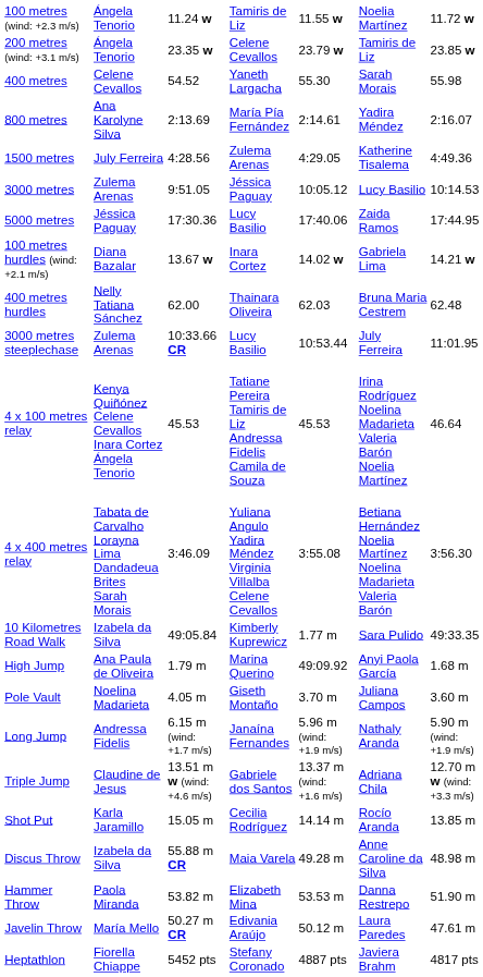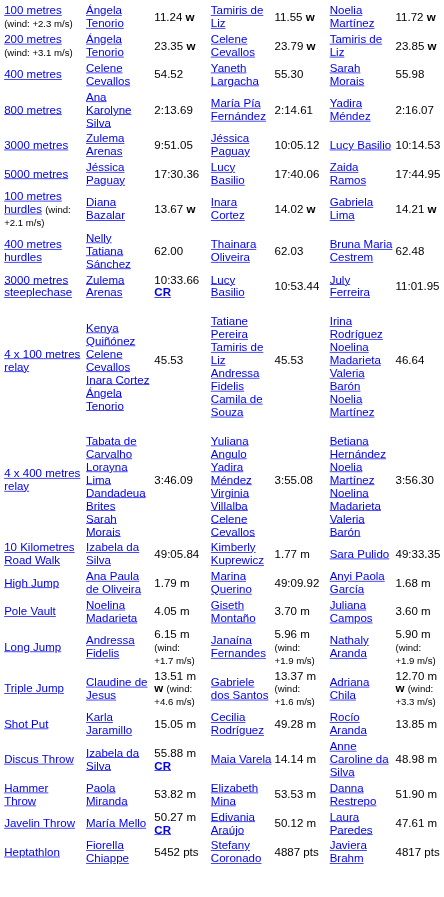 <table>
 <tr>
 <td><a href='#'>100 metres</a> <small>(wind: +2.3 m/s)</small></td>
 <td align=left><a href='#'>Ángela Tenorio</a> <br> </td>
 <td>11.24 <strong>w</strong></td>
 <td align=left><a href='#'>Tamiris de Liz</a> <br> </td>
 <td>11.55 <strong>w</strong></td>
 <td align=left><a href='#'>Noelia Martínez</a> <br> </td>
 <td>11.72 <strong>w</strong></td>
 </tr>
 <tr>
 <td><a href='#'>200 metres</a> <small>(wind: +3.1 m/s)</small></td>
 <td align=left><a href='#'>Ángela Tenorio</a> <br> </td>
 <td>23.35 <strong>w</strong></td>
 <td align=left><a href='#'>Celene Cevallos</a> <br> </td>
 <td>23.79 <strong>w</strong></td>
 <td align=left><a href='#'>Tamiris de Liz</a> <br> </td>
 <td>23.85 <strong>w</strong></td>
 </tr>
 <tr>
 <td><a href='#'>400 metres</a></td>
 <td align=left><a href='#'>Celene Cevallos</a> <br> </td>
 <td>54.52</td>
 <td align=left><a href='#'>Yaneth Largacha</a> <br> </td>
 <td>55.30</td>
 <td align=left><a href='#'>Sarah Morais</a> <br> </td>
 <td>55.98</td>
 </tr>
 <tr>
 <td><a href='#'>800 metres</a></td>
 <td align=left><a href='#'>Ana Karolyne Silva</a> <br> </td>
 <td>2:13.69</td>
 <td align=left><a href='#'>María Pía Fernández</a> <br> </td>
 <td>2:14.61</td>
 <td align=left><a href='#'>Yadira Méndez</a> <br> </td>
 <td>2:16.07</td>
-</tr>
-<tr>
-<td><a href='#'>1500 metres</a></td>
-<td align=left><a href='#'>July Ferreira</a> <br> </td>
-<td>4:28.56</td>
-<td align=left><a href='#'>Zulema Arenas</a> <br> </td>
-<td>4:29.05</td>
-<td align=left><a href='#'>Katherine Tisalema</a> <br> </td>
-<td>4:49.36</td>
 </tr>
 <tr>
 <td><a href='#'>3000 metres</a></td>
 <td align=left><a href='#'>Zulema Arenas</a> <br> </td>
 <td>9:51.05</td>
 <td align=left><a href='#'>Jéssica Paguay</a> <br> </td>
 <td>10:05.12</td>
 <td align=left><a href='#'>Lucy Basilio</a> <br> </td>
 <td>10:14.53</td>
 </tr>
 <tr>
 <td><a href='#'>5000 metres</a></td>
 <td align=left><a href='#'>Jéssica Paguay</a> <br> </td>
 <td>17:30.36</td>
 <td align=left><a href='#'>Lucy Basilio</a> <br> </td>
 <td>17:40.06</td>
 <td align=left><a href='#'>Zaida Ramos</a> <br> </td>
 <td>17:44.95</td>
 </tr>
 <tr>
 <td><a href='#'>100 metres hurdles</a> <small>(wind: +2.1 m/s)</small></td>
 <td align=left><a href='#'>Diana Bazalar</a> <br> </td>
 <td>13.67 <strong>w</strong></td>
 <td align=left><a href='#'>Inara Cortez</a> <br> </td>
 <td>14.02 <strong>w</strong></td>
 <td align=left><a href='#'>Gabriela Lima</a> <br> </td>
 <td>14.21 <strong>w</strong></td>
 </tr>
 <tr>
 <td><a href='#'>400 metres hurdles</a></td>
 <td align=left><a href='#'>Nelly Tatiana Sánchez</a> <br> </td>
 <td>62.00</td>
 <td align=left><a href='#'>Thainara Oliveira</a> <br> </td>
 <td>62.03</td>
 <td align=left><a href='#'>Bruna Maria Cestrem</a> <br> </td>
 <td>62.48</td>
 </tr>
 <tr>
 <td><a href='#'>3000 metres steeplechase</a></td>
 <td align=left><a href='#'>Zulema Arenas</a> <br> </td>
 <td>10:33.66 <a href='#'><strong>CR</strong></a></td>
 <td align=left><a href='#'>Lucy Basilio</a> <br> </td>
 <td>10:53.44</td>
 <td align=left><a href='#'>July Ferreira</a> <br> </td>
 <td>11:01.95</td>
 </tr>
 <tr>
 <td><a href='#'>4 x 100 metres relay</a></td>
 <td> <br> <a href='#'>Kenya Quiñónez</a> <br> <a href='#'>Celene Cevallos</a> <br> <a href='#'>Inara Cortez</a> <br> <a href='#'>Ángela Tenorio</a></td>
 <td>45.53</td>
 <td> <br> <a href='#'>Tatiane Pereira</a> <br> <a href='#'>Tamiris de Liz</a> <br> <a href='#'>Andressa Fidelis</a> <br> <a href='#'>Camila de Souza</a></td>
 <td>45.53</td>
 <td> <br> <a href='#'>Irina Rodríguez</a> <br> <a href='#'>Noelina Madarieta</a> <br> <a href='#'>Valeria Barón</a> <br> <a href='#'>Noelia Martínez</a></td>
 <td>46.64</td>
 </tr>
 <tr>
 <td><a href='#'>4 x 400 metres relay</a></td>
 <td> <br> <a href='#'>Tabata de Carvalho</a> <br> <a href='#'>Lorayna Lima</a> <br> <a href='#'>Dandadeua Brites</a> <br> <a href='#'>Sarah Morais</a></td>
 <td>3:46.09</td>
 <td> <br> <a href='#'>Yuliana Angulo</a> <br> <a href='#'>Yadira Méndez</a> <br> <a href='#'>Virginia Villalba</a> <br> <a href='#'>Celene Cevallos</a></td>
 <td>3:55.08</td>
 <td> <br> <a href='#'>Betiana Hernández</a> <br> <a href='#'>Noelia Martínez</a> <br> <a href='#'>Noelina Madarieta</a> <br> <a href='#'>Valeria Barón</a></td>
 <td>3:56.30</td>
 </tr>
 <tr>
 <td><a href='#'>10 Kilometres Road Walk</a></td>
 <td align=left><a href='#'>Izabela da Silva</a> <br> </td>
 <td>49:05.84</td>
 <td align=left><a href='#'>Kimberly Kuprewicz</a> <br> </td>
 <td>1.77 m</td>
 <td align=left><a href='#'>Sara Pulido</a> <br> </td>
 <td>49:33.35</td>
 </tr>
 <tr>
 <td><a href='#'>High Jump</a></td>
 <td align=left><a href='#'>Ana Paula de Oliveira</a> <br> </td>
 <td>1.79 m</td>
 <td align=left><a href='#'>Marina Querino</a> <br> </td>
 <td>49:09.92</td>
 <td align=left><a href='#'>Anyi Paola García</a> <br> </td>
 <td>1.68 m</td>
 </tr>
 <tr>
 <td><a href='#'>Pole Vault</a></td>
 <td align=left><a href='#'>Noelina Madarieta</a> <br> </td>
 <td>4.05 m</td>
 <td align=left><a href='#'>Giseth Montaño</a> <br> </td>
 <td>3.70 m</td>
 <td align=left><a href='#'>Juliana Campos</a> <br> </td>
 <td>3.60 m</td>
 </tr>
 <tr>
 <td><a href='#'>Long Jump</a></td>
 <td align=left><a href='#'>Andressa Fidelis</a> <br> </td>
 <td>6.15 m <small>(wind: +1.7 m/s)</small></td>
 <td align=left><a href='#'>Janaína Fernandes</a> <br> </td>
 <td>5.96 m <small>(wind: +1.9 m/s)</small></td>
 <td align=left><a href='#'>Nathaly Aranda</a> <br> </td>
 <td>5.90 m <small>(wind: +1.9 m/s)</small></td>
 </tr>
 <tr>
 <td><a href='#'>Triple Jump</a></td>
 <td align=left><a href='#'>Claudine de Jesus</a> <br> </td>
 <td>13.51 m <strong>w</strong> <small>(wind: +4.6 m/s)</small></td>
 <td align=left><a href='#'>Gabriele dos Santos</a> <br> </td>
 <td>13.37 m <small>(wind: +1.6 m/s)</small></td>
 <td align=left><a href='#'>Adriana Chila</a> <br> </td>
 <td>12.70 m <strong>w</strong> <small>(wind: +3.3 m/s)</small></td>
 </tr>
 <tr>
 <td><a href='#'>Shot Put</a></td>
 <td align=left><a href='#'>Karla Jaramillo</a> <br> </td>
 <td>15.05 m</td>
 <td align=left><a href='#'>Cecilia Rodríguez</a> <br> </td>
-<td>14.14 m</td>
+<td>49.28 m</td>
 <td align=left><a href='#'>Rocío Aranda</a> <br> </td>
 <td>13.85 m</td>
 </tr>
 <tr>
 <td><a href='#'>Discus Throw</a></td>
 <td align=left><a href='#'>Izabela da Silva</a> <br> </td>
 <td>55.88 m <a href='#'><strong>CR</strong></a></td>
 <td align=left><a href='#'>Maia Varela</a> <br> </td>
-<td>49.28 m</td>
+<td>14.14 m</td>
 <td align=left><a href='#'>Anne Caroline da Silva</a> <br> </td>
 <td>48.98 m</td>
 </tr>
 <tr>
 <td><a href='#'>Hammer Throw</a></td>
 <td align=left><a href='#'>Paola Miranda</a> <br> </td>
 <td>53.82 m</td>
 <td align=left><a href='#'>Elizabeth Mina</a> <br> </td>
 <td>53.53 m</td>
 <td align=left><a href='#'>Danna Restrepo</a> <br> </td>
 <td>51.90 m</td>
 </tr>
 <tr>
 <td><a href='#'>Javelin Throw</a></td>
 <td align=left><a href='#'>María Mello</a> <br> </td>
 <td>50.27 m <a href='#'><strong>CR</strong></a></td>
 <td align=left><a href='#'>Edivania Araújo</a> <br> </td>
 <td>50.12 m</td>
 <td align=left><a href='#'>Laura Paredes</a> <br> </td>
 <td>47.61 m</td>
 </tr>
 <tr>
 <td><a href='#'>Heptathlon</a></td>
 <td align=left><a href='#'>Fiorella Chiappe</a> <br> </td>
 <td>5452 pts</td>
 <td align=left><a href='#'>Stefany Coronado</a> <br> </td>
 <td>4887 pts</td>
 <td align=left><a href='#'>Javiera Brahm</a> <br> </td>
 <td>4817 pts</td>
 </tr>
 </table>
